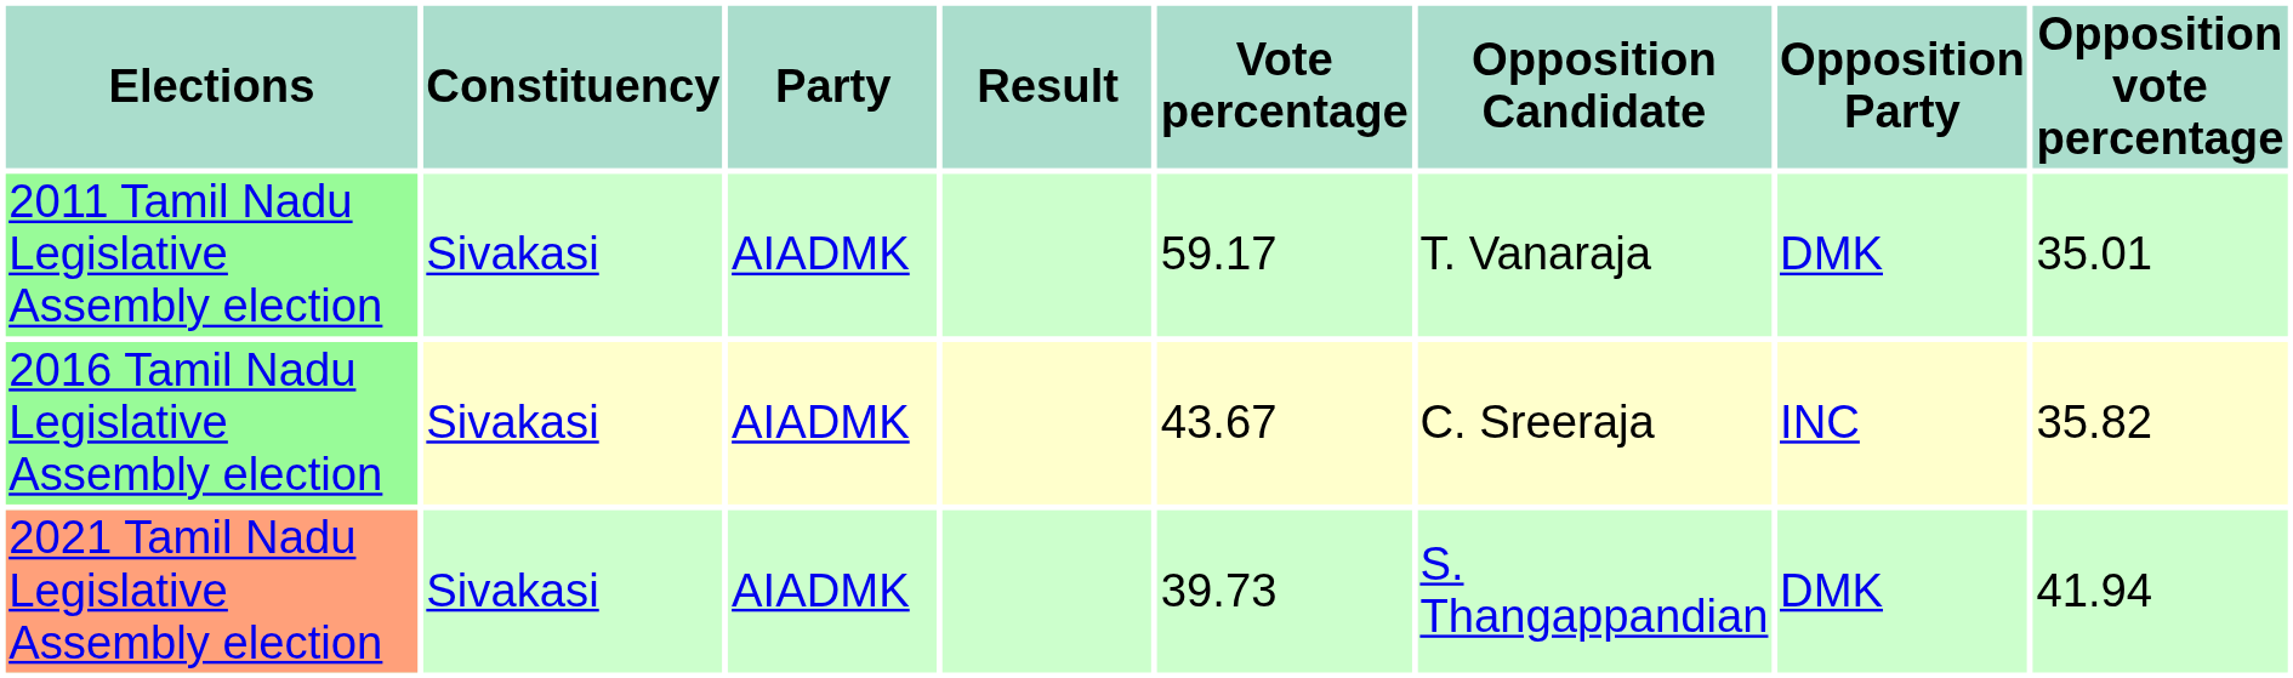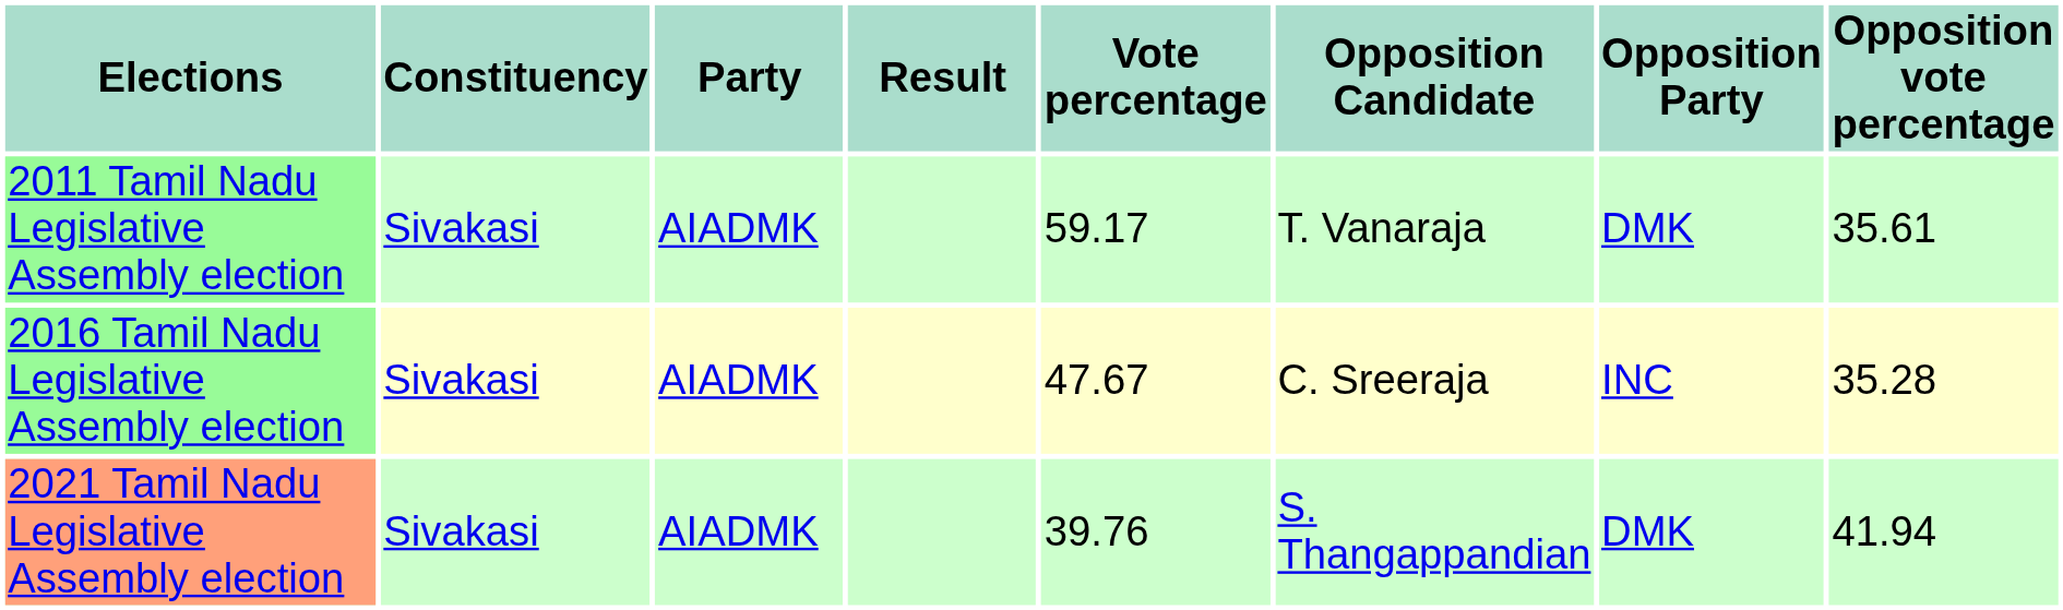 <table>
 <tr style="background:#adc;">
 <th width="140">Elections</th>
 <th width="70">Constituency</th>
 <th width="70">Party</th>
 <th width="70">Result</th>
 <th width="70">Vote percentage</th>
 <th width="100">Opposition Candidate</th>
 <th width="70">Opposition Party</th>
 <th width="70">Opposition vote percentage</th>
 </tr>
 <tr style="background:#cfc;">
 <td bgcolor="98FB98"><a href='#'>2011 Tamil Nadu Legislative Assembly election</a></td>
 <td><a href='#'>Sivakasi</a></td>
 <td><a href='#'>AIADMK</a></td>
 <td></td>
 <td>59.17</td>
 <td>T. Vanaraja</td>
 <td><a href='#'>DMK</a></td>
-<td>35.01</td>
+<td>35.61</td>
 </tr>
 <tr style="background:#ffc;">
 <td bgcolor="98FB98"><a href='#'>2016 Tamil Nadu Legislative Assembly election</a></td>
 <td><a href='#'>Sivakasi</a></td>
 <td><a href='#'>AIADMK</a></td>
 <td></td>
-<td>43.67</td>
+<td>47.67</td>
 <td>C. Sreeraja</td>
 <td><a href='#'>INC</a></td>
-<td>35.82</td>
+<td>35.28</td>
 </tr>
 <tr style="background:#cfc;">
 <td bgcolor="FFA07A"><a href='#'>2021 Tamil Nadu Legislative Assembly election</a></td>
 <td><a href='#'>Sivakasi</a></td>
 <td><a href='#'>AIADMK</a></td>
 <td></td>
-<td>39.73</td>
+<td>39.76</td>
 <td><a href='#'>S. Thangappandian</a></td>
 <td><a href='#'>DMK</a></td>
 <td>41.94</td>
 </tr>
 </table>
